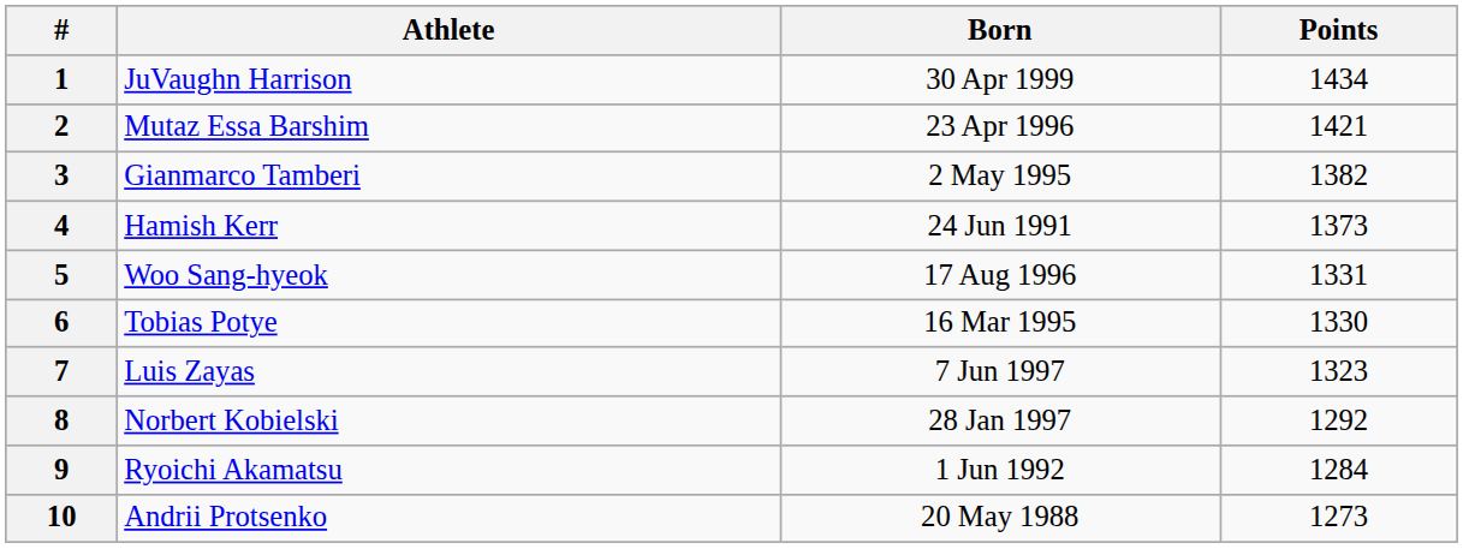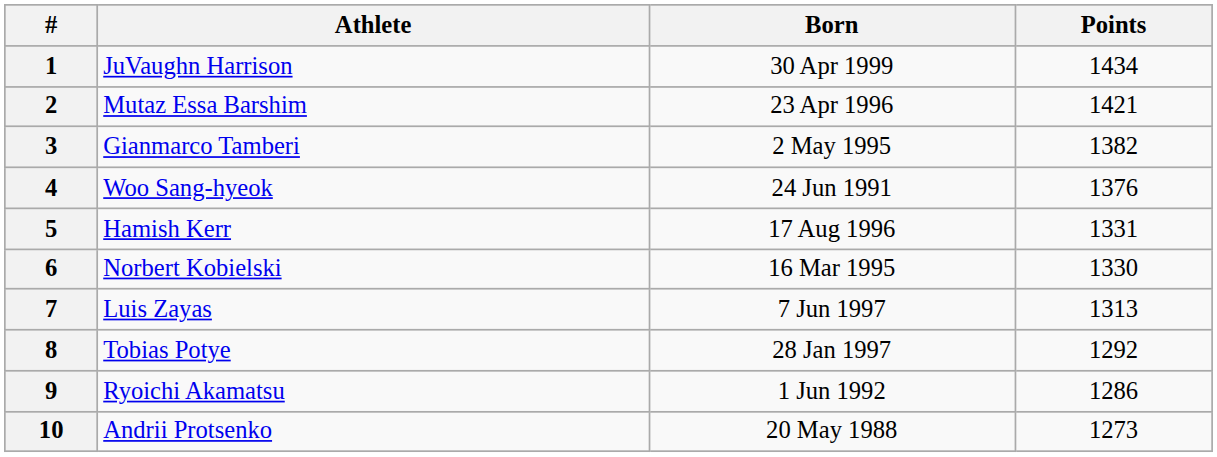 <table class="wikitable" width=80% style="font-size:90%; text-align:center;">
 <tr>
 <th>#</th>
 <th>Athlete</th>
 <th>Born</th>
 <th>Points</th>
 </tr>
 <tr>
 <th>1</th>
 <td align=left> <a href='#'>JuVaughn Harrison</a></td>
 <td>30 Apr 1999</td>
 <td>1434</td>
 </tr>
 <tr>
 <th>2</th>
 <td align=left> <a href='#'>Mutaz Essa Barshim</a></td>
 <td>23 Apr 1996</td>
 <td>1421</td>
 </tr>
 <tr>
 <th>3</th>
 <td align=left> <a href='#'>Gianmarco Tamberi</a></td>
 <td>2 May 1995</td>
 <td>1382</td>
 </tr>
 <tr>
 <th>4</th>
-<td align=left> <a href='#'>Hamish Kerr</a></td>
+<td align=left> <a href='#'>Woo Sang-hyeok</a></td>
 <td>24 Jun 1991</td>
-<td>1373</td>
+<td>1376</td>
 </tr>
 <tr>
 <th>5</th>
-<td align=left> <a href='#'>Woo Sang-hyeok</a></td>
+<td align=left> <a href='#'>Hamish Kerr</a></td>
 <td>17 Aug 1996</td>
 <td>1331</td>
 </tr>
 <tr>
 <th>6</th>
-<td align=left> <a href='#'>Tobias Potye</a></td>
+<td align=left> <a href='#'>Norbert Kobielski</a></td>
 <td>16 Mar 1995</td>
 <td>1330</td>
 </tr>
 <tr>
 <th>7</th>
 <td align=left> <a href='#'>Luis Zayas</a></td>
 <td>7 Jun 1997</td>
-<td>1323</td>
+<td>1313</td>
 </tr>
 <tr>
 <th>8</th>
-<td align=left> <a href='#'>Norbert Kobielski</a></td>
+<td align=left> <a href='#'>Tobias Potye</a></td>
 <td>28 Jan 1997</td>
 <td>1292</td>
 </tr>
 <tr>
 <th>9</th>
 <td align=left> <a href='#'>Ryoichi Akamatsu</a></td>
 <td>1 Jun 1992</td>
-<td>1284</td>
+<td>1286</td>
 </tr>
 <tr>
 <th>10</th>
 <td align=left> <a href='#'>Andrii Protsenko</a></td>
 <td>20 May 1988</td>
 <td>1273</td>
 </tr>
 </table>
